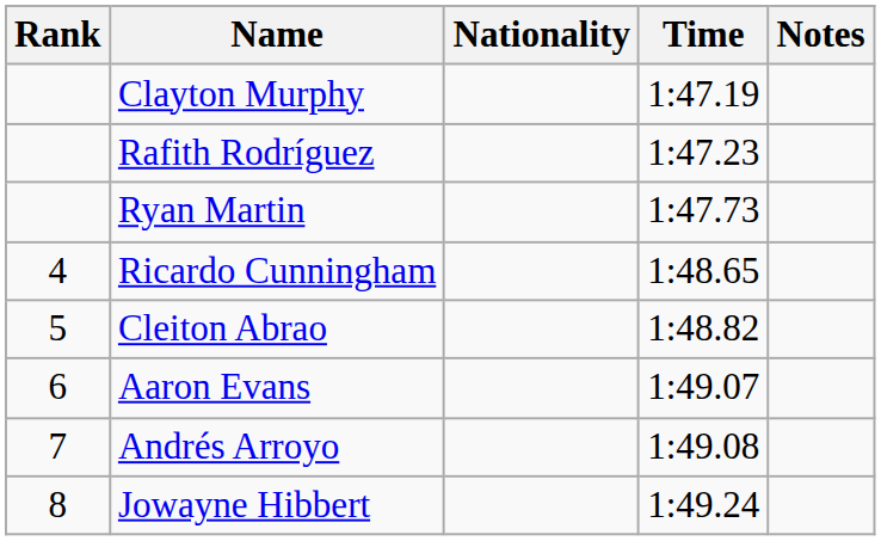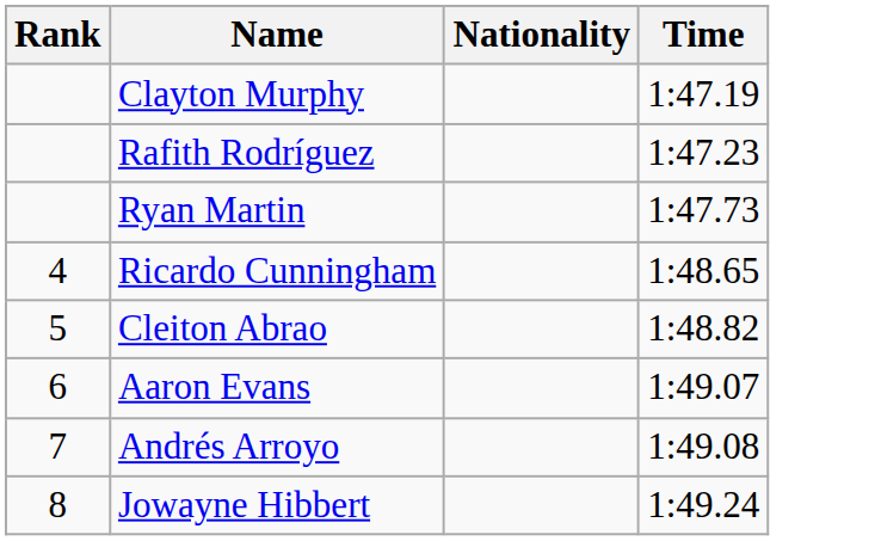 <table class="wikitable sortable" style="text-align:center">
 <tr>
 <th>Rank</th>
 <th>Name</th>
 <th>Nationality</th>
 <th>Time</th>
-<th>Notes</th>
 </tr>
 <tr>
 <td></td>
 <td align=left><a href='#'>Clayton Murphy</a></td>
 <td align=left></td>
 <td>1:47.19</td>
-<td></td>
 </tr>
 <tr>
 <td></td>
 <td align=left><a href='#'>Rafith Rodríguez</a></td>
 <td align=left></td>
 <td>1:47.23</td>
-<td></td>
 </tr>
 <tr>
 <td></td>
 <td align=left><a href='#'>Ryan Martin</a></td>
 <td align=left></td>
 <td>1:47.73</td>
-<td></td>
 </tr>
 <tr>
 <td>4</td>
 <td align=left><a href='#'>Ricardo Cunningham</a></td>
 <td align=left></td>
 <td>1:48.65</td>
-<td></td>
 </tr>
 <tr>
 <td>5</td>
 <td align=left><a href='#'>Cleiton Abrao</a></td>
 <td align=left></td>
 <td>1:48.82</td>
-<td></td>
 </tr>
 <tr>
 <td>6</td>
 <td align=left><a href='#'>Aaron Evans</a></td>
 <td align=left></td>
 <td>1:49.07</td>
-<td></td>
 </tr>
 <tr>
 <td>7</td>
 <td align=left><a href='#'>Andrés Arroyo</a></td>
 <td align=left></td>
 <td>1:49.08</td>
-<td></td>
 </tr>
 <tr>
 <td>8</td>
 <td align=left><a href='#'>Jowayne Hibbert</a></td>
 <td align=left></td>
 <td>1:49.24</td>
-<td></td>
 </tr>
 </table>
